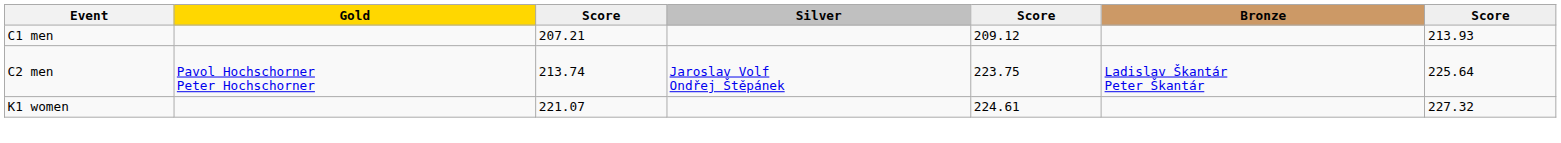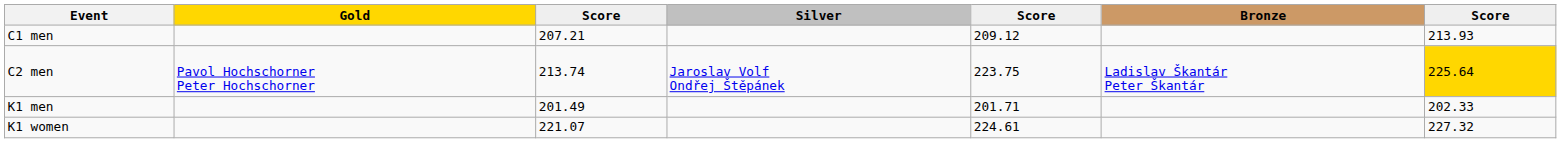 <table class="wikitable" width=100%>
 <tr>
 <th>Event</th>
 <td align=center bgcolor="gold"><strong>Gold</strong></td>
 <td align=center bgcolor="EFEFEF"><strong>Score</strong></td>
 <td align=center bgcolor="silver"><strong>Silver</strong></td>
 <td align=center bgcolor="EFEFEF"><strong>Score</strong></td>
 <td align=center bgcolor="CC9966"><strong>Bronze</strong></td>
 <td align=center bgcolor="EFEFEF"><strong>Score</strong></td>
 </tr>
 <tr>
 <td>C1 men</td>
 <td></td>
 <td>207.21</td>
 <td></td>
 <td>209.12</td>
 <td></td>
 <td>213.93</td>
 </tr>
 <tr>
 <td>C2 men</td>
 <td><br><a href='#'>Pavol Hochschorner</a><br><a href='#'>Peter Hochschorner</a></td>
 <td>213.74</td>
 <td><br><a href='#'>Jaroslav Volf</a><br><a href='#'>Ondřej Štěpánek</a></td>
 <td>223.75</td>
 <td><br><a href='#'>Ladislav Škantár</a><br><a href='#'>Peter Škantár</a></td>
-<td>225.64</td>
+<td style="background: gold;">225.64</td>
+</tr>
+<tr>
+<td>K1 men</td>
+<td></td>
+<td>201.49</td>
+<td></td>
+<td>201.71</td>
+<td></td>
+<td>202.33</td>
 </tr>
 <tr>
 <td>K1 women</td>
 <td></td>
 <td>221.07</td>
 <td></td>
 <td>224.61</td>
 <td></td>
 <td>227.32</td>
 </tr>
 </table>
